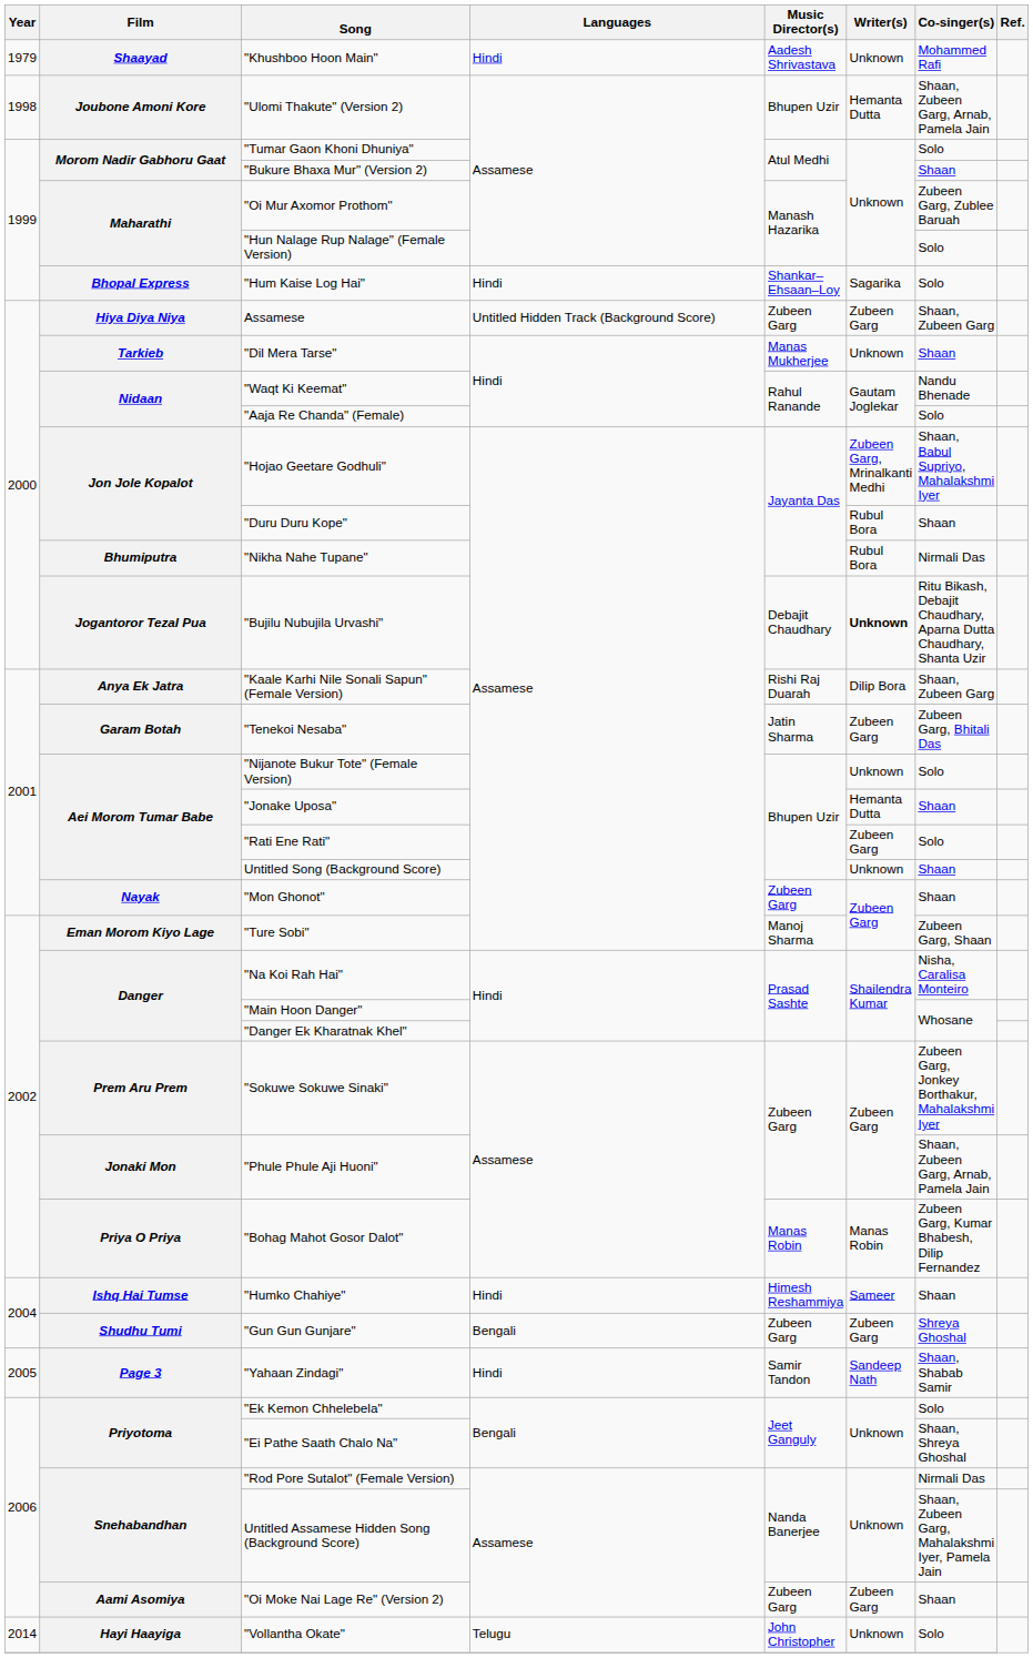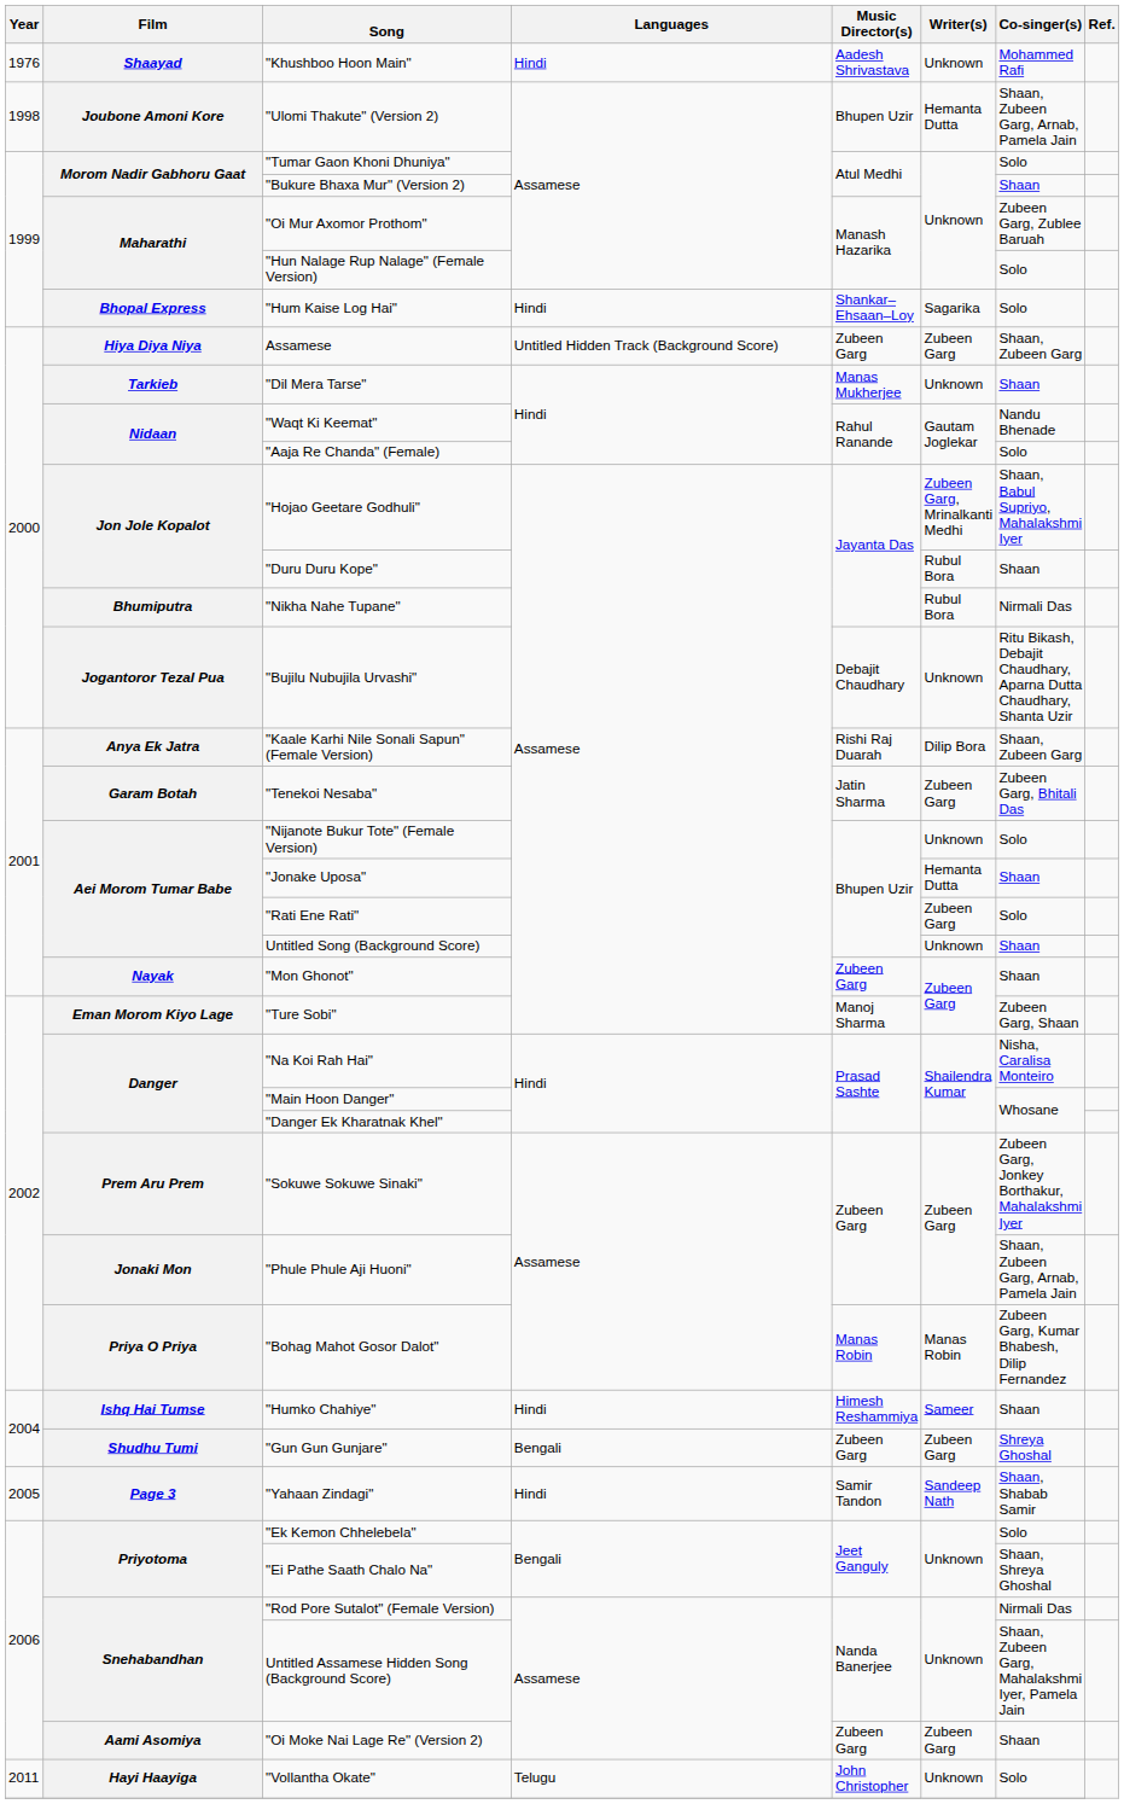 <table class="wikitable plainrowheaders" style="width:100%;">
 <tr>
 <th>Year</th>
 <th scope="col" style="width:25%;">Film</th>
 <th scope="col" style="width:30%;"><br>Song</th>
 <th scope="col" style="width:40%;">Languages</th>
 <th scope="col" style="width:40%;">Music Director(s)</th>
 <th scope="col" style="width:25%;">Writer(s)</th>
 <th scope="col" style="width:20%;">Co-singer(s)</th>
 <th scope="col" style="width:1%;">Ref.</th>
 </tr>
 <tr>
-<td>1979</td>
+<td>1976</td>
 <th><em><a href='#'>Shaayad</a></em></th>
 <td>"Khushboo Hoon Main"</td>
 <td><a href='#'>Hindi</a></td>
 <td><a href='#'>Aadesh Shrivastava</a></td>
 <td>Unknown</td>
 <td><a href='#'>Mohammed Rafi</a></td>
 <td></td>
 </tr>
 <tr>
 <td>1998</td>
 <th><em>Joubone Amoni Kore</em></th>
 <td>"Ulomi Thakute" (Version 2)</td>
 <td rowspan="5">Assamese</td>
 <td>Bhupen Uzir</td>
 <td>Hemanta Dutta</td>
 <td>Shaan, Zubeen Garg, Arnab, Pamela Jain</td>
 <td></td>
 </tr>
 <tr>
 <td rowspan="5">1999</td>
 <th rowspan="2"><em>Morom Nadir Gabhoru Gaat</em></th>
 <td>"Tumar Gaon Khoni Dhuniya"</td>
 <td rowspan="2">Atul Medhi</td>
 <td rowspan="4">Unknown</td>
 <td>Solo</td>
 <td></td>
 </tr>
 <tr>
 <td>"Bukure Bhaxa Mur" (Version 2)</td>
 <td><a href='#'>Shaan</a></td>
 <td></td>
 </tr>
 <tr>
 <th rowspan="2"><em>Maharathi</em></th>
 <td>"Oi Mur Axomor Prothom"</td>
 <td rowspan="2">Manash Hazarika</td>
 <td>Zubeen Garg, Zublee Baruah</td>
 <td></td>
 </tr>
 <tr>
 <td>"Hun Nalage Rup Nalage" (Female Version)</td>
 <td>Solo</td>
 <td></td>
 </tr>
 <tr>
 <th><a href='#'><em>Bhopal Express</em></a></th>
 <td>"Hum Kaise Log Hai"</td>
 <td>Hindi</td>
 <td><a href='#'>Shankar–Ehsaan–Loy</a></td>
 <td>Sagarika</td>
 <td>Solo</td>
 <td></td>
 </tr>
 <tr>
 <td rowspan="8">2000</td>
 <th><em><a href='#'>Hiya Diya Niya</a></em></th>
 <td>Assamese</td>
 <td>Untitled Hidden Track (Background Score)</td>
 <td>Zubeen Garg</td>
 <td>Zubeen Garg</td>
 <td>Shaan, Zubeen Garg</td>
 <td></td>
 </tr>
 <tr>
 <th><em><a href='#'>Tarkieb</a></em></th>
 <td>"Dil Mera Tarse"</td>
 <td rowspan="3">Hindi</td>
 <td><a href='#'>Manas Mukherjee</a></td>
 <td>Unknown</td>
 <td><a href='#'>Shaan</a></td>
 <td></td>
 </tr>
 <tr>
 <th rowspan="2"><em><a href='#'>Nidaan</a></em></th>
 <td>"Waqt Ki Keemat"</td>
 <td rowspan="2">Rahul Ranande</td>
 <td rowspan="2">Gautam Joglekar</td>
 <td>Nandu Bhenade</td>
 <td></td>
 </tr>
 <tr>
 <td>"Aaja Re Chanda" (Female)</td>
 <td>Solo</td>
 <td></td>
 </tr>
 <tr>
 <th rowspan="2"><em>Jon Jole Kopalot</em></th>
 <td>"Hojao Geetare Godhuli"</td>
 <td rowspan="12">Assamese</td>
 <td rowspan="3"><a href='#'>Jayanta Das</a></td>
 <td><a href='#'>Zubeen Garg</a>, Mrinalkanti Medhi</td>
 <td>Shaan, <a href='#'>Babul Supriyo</a>, <a href='#'>Mahalakshmi Iyer</a></td>
 <td></td>
 </tr>
 <tr>
 <td>"Duru Duru Kope"</td>
 <td>Rubul Bora</td>
 <td>Shaan</td>
 <td></td>
 </tr>
 <tr>
 <th><em>Bhumiputra</em></th>
 <td>"Nikha Nahe Tupane"</td>
 <td>Rubul Bora</td>
 <td>Nirmali Das</td>
 <td></td>
 </tr>
 <tr>
 <th><em>Jogantoror Tezal Pua</em></th>
 <td>"Bujilu Nubujila Urvashi"</td>
 <td>Debajit Chaudhary</td>
-<td><strong>Unknown</strong></td>
+<td>Unknown</td>
 <td>Ritu Bikash, Debajit Chaudhary, Aparna Dutta Chaudhary, Shanta Uzir</td>
 <td></td>
 </tr>
 <tr>
 <td rowspan="7">2001</td>
 <th><em>Anya Ek Jatra</em></th>
 <td>"Kaale Karhi Nile Sonali Sapun" (Female Version)</td>
 <td>Rishi Raj Duarah</td>
 <td>Dilip Bora</td>
 <td>Shaan, Zubeen Garg</td>
 <td></td>
 </tr>
 <tr>
 <th><em>Garam Botah</em></th>
 <td>"Tenekoi Nesaba"</td>
 <td>Jatin Sharma</td>
 <td>Zubeen Garg</td>
 <td>Zubeen Garg, <a href='#'>Bhitali Das</a></td>
 <td></td>
 </tr>
 <tr>
 <th rowspan="4"><em>Aei Morom Tumar Babe</em></th>
 <td>"Nijanote Bukur Tote" (Female Version)</td>
 <td rowspan="4">Bhupen Uzir</td>
 <td>Unknown</td>
 <td>Solo</td>
 <td></td>
 </tr>
 <tr>
 <td>"Jonake Uposa"</td>
 <td>Hemanta Dutta</td>
 <td><a href='#'>Shaan</a></td>
 <td></td>
 </tr>
 <tr>
 <td>"Rati Ene Rati"</td>
 <td>Zubeen Garg</td>
 <td>Solo</td>
 <td></td>
 </tr>
 <tr>
 <td>Untitled Song (Background Score)</td>
 <td>Unknown</td>
 <td><a href='#'>Shaan</a></td>
 <td></td>
 </tr>
 <tr>
 <th><em><a href='#'>Nayak</a></em></th>
 <td>"Mon Ghonot"</td>
 <td><a href='#'>Zubeen Garg</a></td>
 <td rowspan="2"><a href='#'>Zubeen Garg</a></td>
 <td>Shaan</td>
 <td></td>
 </tr>
 <tr>
 <td rowspan="7">2002</td>
 <th><em>Eman Morom Kiyo Lage</em></th>
 <td>"Ture Sobi"</td>
 <td>Manoj Sharma</td>
 <td>Zubeen Garg, Shaan</td>
 <td></td>
 </tr>
 <tr>
 <th rowspan="3"><em>Danger</em></th>
 <td>"Na Koi Rah Hai"</td>
 <td rowspan="3">Hindi</td>
 <td rowspan="3"><a href='#'>Prasad Sashte</a></td>
 <td rowspan="3"><a href='#'>Shailendra Kumar</a></td>
 <td>Nisha, <a href='#'>Caralisa Monteiro</a></td>
 <td></td>
 </tr>
 <tr>
 <td>"Main Hoon Danger"</td>
 <td rowspan="2">Whosane</td>
 <td></td>
 </tr>
 <tr>
 <td>"Danger Ek Kharatnak Khel"</td>
 <td></td>
 </tr>
 <tr>
 <th><em>Prem Aru Prem</em></th>
 <td>"Sokuwe Sokuwe Sinaki"</td>
 <td rowspan="3">Assamese</td>
 <td rowspan="2">Zubeen Garg</td>
 <td rowspan="2">Zubeen Garg</td>
 <td>Zubeen Garg, Jonkey Borthakur, <a href='#'>Mahalakshmi Iyer</a></td>
 <td></td>
 </tr>
 <tr>
 <th><em>Jonaki Mon</em></th>
 <td>"Phule Phule Aji Huoni"</td>
 <td>Shaan, Zubeen Garg, Arnab, Pamela Jain</td>
 <td></td>
 </tr>
 <tr>
 <th><em>Priya O Priya</em></th>
 <td>"Bohag Mahot Gosor Dalot"</td>
 <td><a href='#'>Manas Robin</a></td>
 <td>Manas Robin</td>
 <td>Zubeen Garg, Kumar Bhabesh, Dilip Fernandez</td>
 <td></td>
 </tr>
 <tr>
 <td rowspan="2">2004</td>
 <th><em><a href='#'>Ishq Hai Tumse</a></em></th>
 <td>"Humko Chahiye"</td>
 <td>Hindi</td>
 <td><a href='#'>Himesh Reshammiya</a></td>
 <td><a href='#'>Sameer</a></td>
 <td>Shaan</td>
 <td></td>
 </tr>
 <tr>
 <th><em><a href='#'>Shudhu Tumi</a></em></th>
 <td>"Gun Gun Gunjare"</td>
 <td>Bengali</td>
 <td>Zubeen Garg</td>
 <td>Zubeen Garg</td>
 <td><a href='#'>Shreya Ghoshal</a></td>
 <td></td>
 </tr>
 <tr>
 <td>2005</td>
 <th><em><a href='#'>Page 3</a></em></th>
 <td>"Yahaan Zindagi"</td>
 <td>Hindi</td>
 <td>Samir Tandon</td>
 <td><a href='#'>Sandeep Nath</a></td>
 <td><a href='#'>Shaan</a>, Shabab Samir</td>
 </tr>
 <tr>
 <td rowspan="5">2006</td>
 <th rowspan="2"><em>Priyotoma</em></th>
 <td>"Ek Kemon Chhelebela"</td>
 <td rowspan="2">Bengali</td>
 <td rowspan="2"><a href='#'>Jeet Ganguly</a></td>
 <td rowspan="2">Unknown</td>
 <td>Solo</td>
 <td></td>
 </tr>
 <tr>
 <td>"Ei Pathe Saath Chalo Na"</td>
 <td>Shaan, Shreya Ghoshal</td>
 <td></td>
 </tr>
 <tr>
 <th rowspan="2"><em>Snehabandhan</em></th>
 <td>"Rod Pore Sutalot" (Female Version)</td>
 <td rowspan="3">Assamese</td>
 <td rowspan="2">Nanda Banerjee</td>
 <td rowspan="2">Unknown</td>
 <td>Nirmali Das</td>
 <td></td>
 </tr>
 <tr>
 <td>Untitled Assamese Hidden Song (Background Score)</td>
 <td>Shaan, Zubeen Garg, Mahalakshmi Iyer, Pamela Jain</td>
 <td></td>
 </tr>
 <tr>
 <th><em>Aami Asomiya</em></th>
 <td>"Oi Moke Nai Lage Re" (Version 2)</td>
 <td>Zubeen Garg</td>
 <td>Zubeen Garg</td>
 <td>Shaan</td>
 <td></td>
 </tr>
 <tr>
-<td>2014</td>
+<td>2011</td>
 <th><em>Hayi Haayiga</em></th>
 <td>"Vollantha Okate"</td>
 <td>Telugu</td>
 <td><a href='#'>John Christopher</a></td>
 <td>Unknown</td>
 <td>Solo</td>
 </tr>
 <tr>
 </tr>
 </table>
